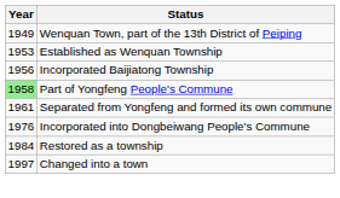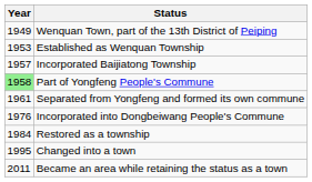 <table class="wikitable">
 <tr>
 <th>Year</th>
 <th>Status</th>
 </tr>
 <tr>
 <td>1949</td>
 <td>Wenquan Town, part of the 13th District of <a href='#'>Peiping</a></td>
 </tr>
 <tr>
 <td>1953</td>
 <td>Established as Wenquan Township</td>
 </tr>
 <tr>
-<td>1956</td>
+<td>1957</td>
 <td>Incorporated Baijiatong Township</td>
 </tr>
 <tr>
 <td style="background: lightgreen;">1958</td>
 <td>Part of Yongfeng <a href='#'>People's Commune</a></td>
 </tr>
 <tr>
 <td>1961</td>
 <td>Separated from Yongfeng and formed its own commune</td>
 </tr>
 <tr>
 <td>1976</td>
 <td>Incorporated into Dongbeiwang People's Commune</td>
 </tr>
 <tr>
 <td>1984</td>
 <td>Restored as a township</td>
 </tr>
 <tr>
-<td>1997</td>
+<td>1995</td>
 <td>Changed into a town</td>
 </tr>
+<tr>
+<td>2011</td>
+<td>Became an area while retaining the status as a town</td>
+</tr>
 </table>
